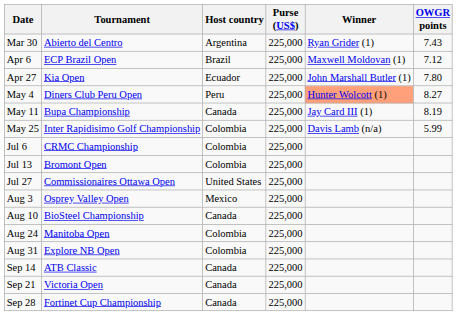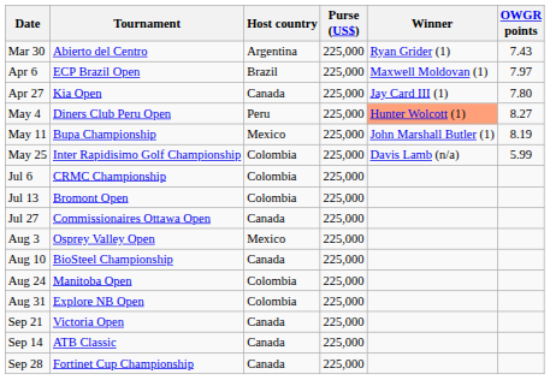 <table class="wikitable" style="font-size:95%;">
 <tr>
 <th>Date</th>
 <th>Tournament</th>
 <th>Host country</th>
 <th>Purse<br>(<a href='#'>US$</a>)</th>
 <th>Winner</th>
 <th><a href='#'>OWGR</a><br>points</th>
 </tr>
 <tr>
 <td>Mar 30</td>
 <td><a href='#'>Abierto del Centro</a></td>
 <td>Argentina</td>
 <td align=right>225,000</td>
 <td> <a href='#'>Ryan Grider</a> (1)</td>
 <td align=center>7.43</td>
 </tr>
 <tr>
 <td>Apr 6</td>
 <td><a href='#'>ECP Brazil Open</a></td>
 <td>Brazil</td>
 <td align=right>225,000</td>
 <td> <a href='#'>Maxwell Moldovan</a> (1)</td>
-<td align=center>7.12</td>
+<td align=center>7.97</td>
 </tr>
 <tr>
 <td>Apr 27</td>
 <td><a href='#'>Kia Open</a></td>
-<td>Ecuador</td>
+<td>Canada</td>
 <td align=right>225,000</td>
-<td> <a href='#'>John Marshall Butler</a> (1)</td>
+<td> <a href='#'>Jay Card III</a> (1)</td>
 <td align=center>7.80</td>
 </tr>
 <tr>
 <td>May 4</td>
 <td><a href='#'>Diners Club Peru Open</a></td>
 <td>Peru</td>
 <td align=right>225,000</td>
 <td style="background: lightsalmon;"> <a href='#'>Hunter Wolcott</a> (1)</td>
 <td align=center>8.27</td>
 </tr>
 <tr>
 <td>May 11</td>
 <td><a href='#'>Bupa Championship</a></td>
-<td>Canada</td>
+<td>Mexico</td>
 <td align=right>225,000</td>
-<td> <a href='#'>Jay Card III</a> (1)</td>
+<td> <a href='#'>John Marshall Butler</a> (1)</td>
 <td align=center>8.19</td>
 </tr>
 <tr>
 <td>May 25</td>
 <td><a href='#'>Inter Rapidisimo Golf Championship</a></td>
 <td>Colombia</td>
 <td align=right>225,000</td>
 <td> <a href='#'>Davis Lamb</a> (n/a)</td>
 <td align=center>5.99</td>
 </tr>
 <tr>
 <td>Jul 6</td>
 <td><a href='#'>CRMC Championship</a></td>
 <td>Colombia</td>
 <td align=right>225,000</td>
 <td></td>
 <td align=center></td>
 </tr>
 <tr>
 <td>Jul 13</td>
 <td><a href='#'>Bromont Open</a></td>
 <td>Colombia</td>
 <td align=right>225,000</td>
 <td></td>
 <td align=center></td>
 </tr>
 <tr>
 <td>Jul 27</td>
 <td><a href='#'>Commissionaires Ottawa Open</a></td>
-<td>United States</td>
+<td>Canada</td>
 <td align=right>225,000</td>
 <td></td>
 <td align=center></td>
 </tr>
 <tr>
 <td>Aug 3</td>
 <td><a href='#'>Osprey Valley Open</a></td>
 <td>Mexico</td>
 <td align=right>225,000</td>
 <td></td>
 <td align=center></td>
 </tr>
 <tr>
 <td>Aug 10</td>
 <td><a href='#'>BioSteel Championship</a></td>
 <td>Canada</td>
 <td align=right>225,000</td>
 <td></td>
 <td align=center></td>
 </tr>
 <tr>
 <td>Aug 24</td>
 <td><a href='#'>Manitoba Open</a></td>
 <td>Colombia</td>
 <td align=right>225,000</td>
 <td></td>
 <td align=center></td>
 </tr>
 <tr>
 <td>Aug 31</td>
 <td><a href='#'>Explore NB Open</a></td>
 <td>Colombia</td>
 <td align=right>225,000</td>
 <td></td>
 <td align=center></td>
 </tr>
 <tr>
-<td>Sep 14</td>
-<td><a href='#'>ATB Classic</a></td>
+<td>Sep 21</td>
+<td><a href='#'>Victoria Open</a></td>
 <td>Canada</td>
 <td align=right>225,000</td>
 <td></td>
 <td align=center></td>
 </tr>
 <tr>
-<td>Sep 21</td>
-<td><a href='#'>Victoria Open</a></td>
+<td>Sep 14</td>
+<td><a href='#'>ATB Classic</a></td>
 <td>Canada</td>
 <td align=right>225,000</td>
 <td></td>
 <td align=center></td>
 </tr>
 <tr>
 <td>Sep 28</td>
 <td><a href='#'>Fortinet Cup Championship</a></td>
 <td>Canada</td>
 <td align=right>225,000</td>
 <td></td>
 <td align=center></td>
 </tr>
 </table>
